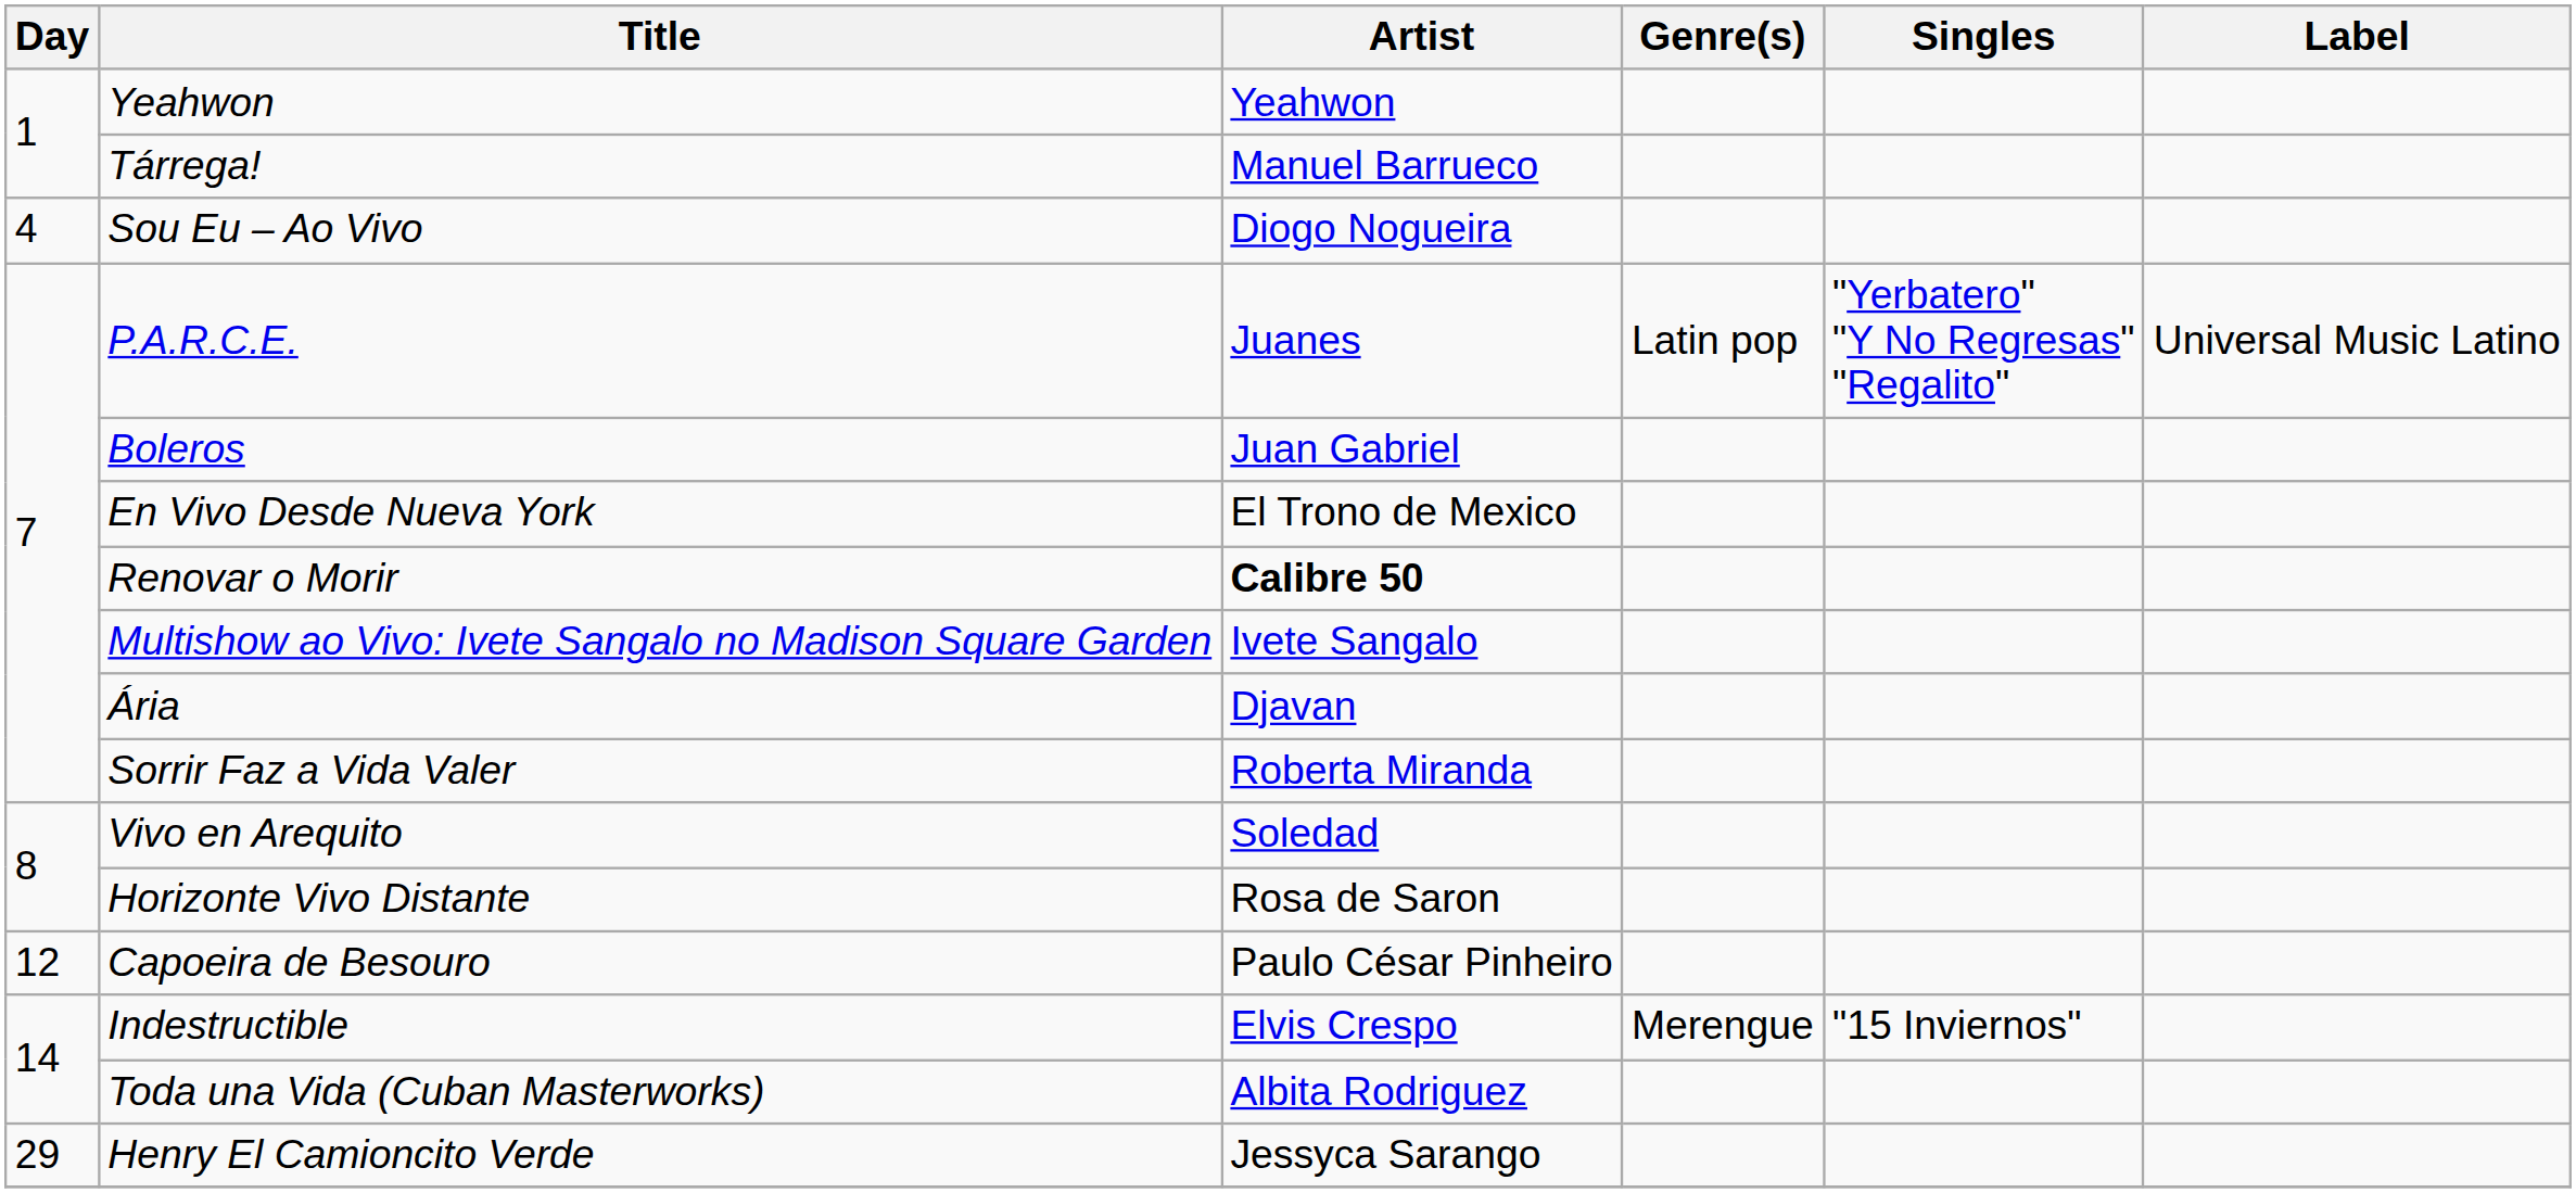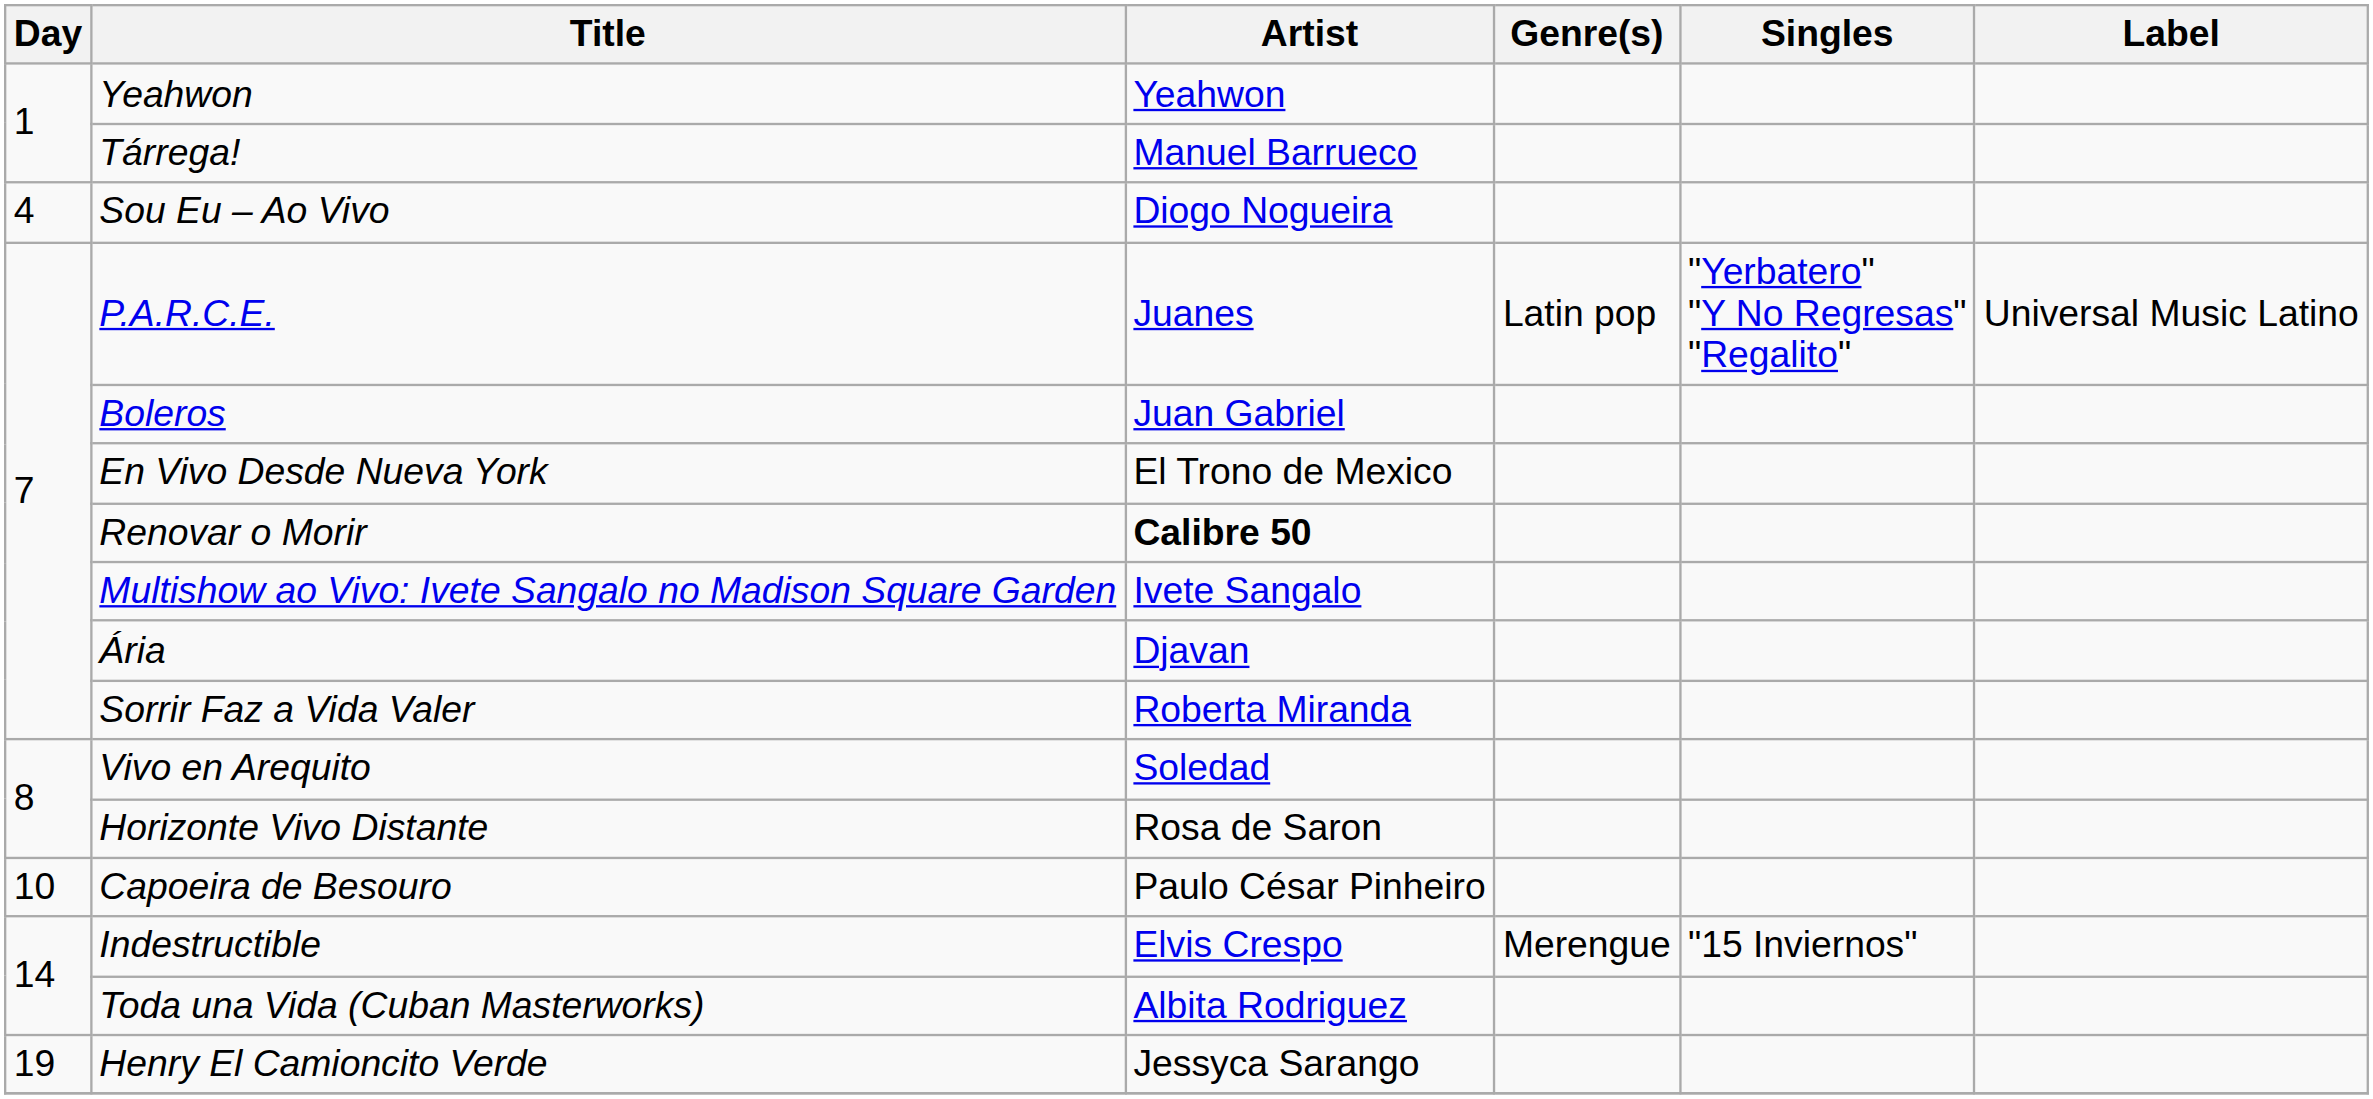 <table class="wikitable sortable" style="text-align: left;">
 <tr>
 <th>Day</th>
 <th>Title</th>
 <th>Artist</th>
 <th>Genre(s)</th>
 <th>Singles</th>
 <th>Label</th>
 </tr>
 <tr>
 <td rowspan="2">1</td>
 <td><em>Yeahwon</em></td>
 <td><a href='#'>Yeahwon</a></td>
 <td></td>
 <td></td>
 <td></td>
 </tr>
 <tr>
 <td><em>Tárrega!</em></td>
 <td><a href='#'>Manuel Barrueco</a></td>
 <td></td>
 <td></td>
 <td></td>
 </tr>
 <tr>
 <td>4</td>
 <td><em>Sou Eu – Ao Vivo</em></td>
 <td><a href='#'>Diogo Nogueira</a></td>
 <td></td>
 <td></td>
 <td></td>
 </tr>
 <tr>
 <td rowspan="7">7</td>
 <td><em><a href='#'>P.A.R.C.E.</a></em></td>
 <td><a href='#'>Juanes</a></td>
 <td>Latin pop</td>
 <td>"<a href='#'>Yerbatero</a>"<br>"<a href='#'>Y No Regresas</a>"<br>"<a href='#'>Regalito</a>"</td>
 <td>Universal Music Latino</td>
 </tr>
 <tr>
 <td><em><a href='#'>Boleros</a></em></td>
 <td><a href='#'>Juan Gabriel</a></td>
 <td></td>
 <td></td>
 <td></td>
 </tr>
 <tr>
 <td><em>En Vivo Desde Nueva York</em></td>
 <td>El Trono de Mexico</td>
 <td></td>
 <td></td>
 <td></td>
 </tr>
 <tr>
 <td><em>Renovar o Morir</em></td>
 <td><strong>Calibre 50</strong></td>
 <td></td>
 <td></td>
 <td></td>
 </tr>
 <tr>
 <td><em><a href='#'>Multishow ao Vivo: Ivete Sangalo no Madison Square Garden</a></em></td>
 <td><a href='#'>Ivete Sangalo</a></td>
 <td></td>
 <td></td>
 <td></td>
 </tr>
 <tr>
 <td><em>Ária</em></td>
 <td><a href='#'>Djavan</a></td>
 <td></td>
 <td></td>
 <td></td>
 </tr>
 <tr>
 <td><em>Sorrir Faz a Vida Valer</em></td>
 <td><a href='#'>Roberta Miranda</a></td>
 <td></td>
 <td></td>
 <td></td>
 </tr>
 <tr>
 <td rowspan="2">8</td>
 <td><em>Vivo en Arequito</em></td>
 <td><a href='#'>Soledad</a></td>
 <td></td>
 <td></td>
 <td></td>
 </tr>
 <tr>
 <td><em>Horizonte Vivo Distante</em></td>
 <td>Rosa de Saron</td>
 <td></td>
 <td></td>
 <td></td>
 </tr>
 <tr>
-<td>12</td>
+<td>10</td>
 <td><em>Capoeira de Besouro</em></td>
 <td>Paulo César Pinheiro</td>
 <td></td>
 <td></td>
 <td></td>
 </tr>
 <tr>
 <td rowspan="2">14</td>
 <td><em>Indestructible</em></td>
 <td><a href='#'>Elvis Crespo</a></td>
 <td>Merengue</td>
 <td>"15 Inviernos"</td>
 <td></td>
 </tr>
 <tr>
 <td><em>Toda una Vida (Cuban Masterworks)</em></td>
 <td><a href='#'>Albita Rodriguez</a></td>
 <td></td>
 <td></td>
 <td></td>
 </tr>
 <tr>
-<td>29</td>
+<td>19</td>
 <td><em>Henry El Camioncito Verde</em></td>
 <td>Jessyca Sarango</td>
 <td></td>
 <td></td>
 <td></td>
 </tr>
 <tr>
 </tr>
 </table>
